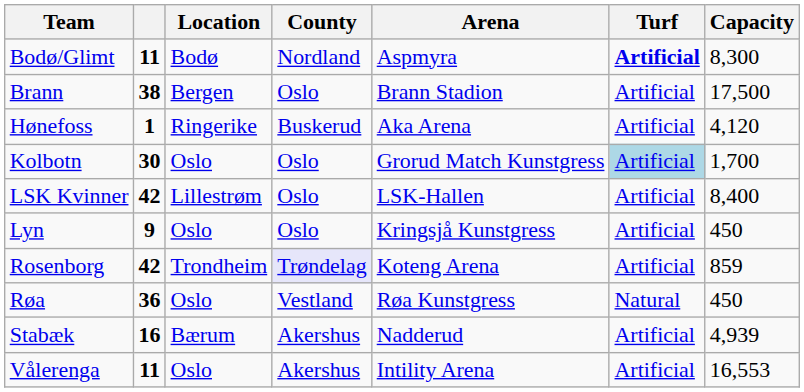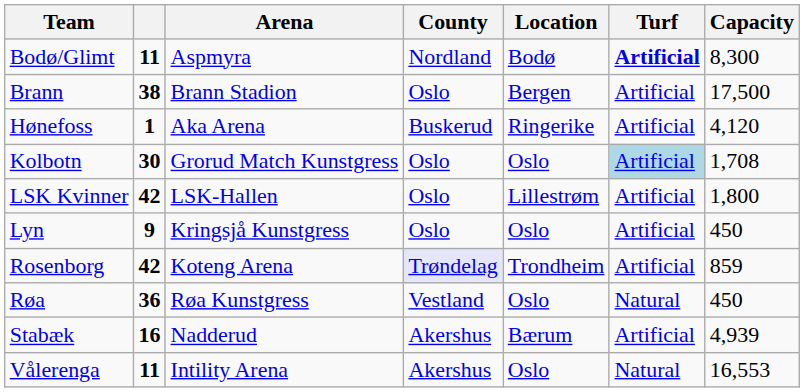 <table class="wikitable sortable" border="1">
 <tr>
 <th>Team</th>
 <th></th>
+<th>Arena</th>
+<th>County</th>
 <th>Location</th>
-<th>County</th>
-<th>Arena</th>
 <th>Turf</th>
 <th>Capacity</th>
 </tr>
 <tr>
 <td><a href='#'>Bodø/Glimt</a></td>
 <td align="center"><strong>11</strong></td>
+<td><a href='#'>Aspmyra</a></td>
+<td><a href='#'>Nordland</a></td>
 <td><a href='#'>Bodø</a></td>
-<td><a href='#'>Nordland</a></td>
-<td><a href='#'>Aspmyra</a></td>
 <td><strong><a href='#'>Artificial</a></strong></td>
 <td>8,300</td>
 </tr>
 <tr>
 <td><a href='#'>Brann</a></td>
 <td align="center"><strong>38</strong></td>
+<td><a href='#'>Brann Stadion</a></td>
+<td><a href='#'>Oslo</a></td>
 <td><a href='#'>Bergen</a></td>
-<td><a href='#'>Oslo</a></td>
-<td><a href='#'>Brann Stadion</a></td>
 <td><a href='#'>Artificial</a></td>
 <td>17,500</td>
 </tr>
 <tr>
 <td><a href='#'>Hønefoss</a></td>
 <td align="center"><strong>1</strong></td>
+<td><a href='#'>Aka Arena</a></td>
+<td><a href='#'>Buskerud</a></td>
 <td><a href='#'>Ringerike</a></td>
-<td><a href='#'>Buskerud</a></td>
-<td><a href='#'>Aka Arena</a></td>
 <td><a href='#'>Artificial</a></td>
 <td>4,120</td>
 </tr>
 <tr>
 <td><a href='#'>Kolbotn</a></td>
 <td align="center"><strong>30</strong></td>
+<td><a href='#'>Grorud Match Kunstgress</a></td>
 <td><a href='#'>Oslo</a></td>
 <td><a href='#'>Oslo</a></td>
-<td><a href='#'>Grorud Match Kunstgress</a></td>
 <td style="background: lightblue;"><a href='#'>Artificial</a></td>
-<td>1,700</td>
+<td>1,708</td>
 </tr>
 <tr>
 <td><a href='#'>LSK Kvinner</a></td>
 <td align="center"><strong>42</strong></td>
+<td><a href='#'>LSK-Hallen</a></td>
+<td><a href='#'>Oslo</a></td>
 <td><a href='#'>Lillestrøm</a></td>
-<td><a href='#'>Oslo</a></td>
-<td><a href='#'>LSK-Hallen</a></td>
 <td><a href='#'>Artificial</a></td>
-<td>8,400</td>
+<td>1,800</td>
 </tr>
 <tr>
 <td><a href='#'>Lyn</a></td>
 <td align="center"><strong>9</strong></td>
+<td><a href='#'>Kringsjå Kunstgress</a></td>
 <td><a href='#'>Oslo</a></td>
 <td><a href='#'>Oslo</a></td>
-<td><a href='#'>Kringsjå Kunstgress</a></td>
 <td><a href='#'>Artificial</a></td>
 <td>450</td>
 </tr>
 <tr>
 <td><a href='#'>Rosenborg</a></td>
 <td align="center"><strong>42</strong></td>
+<td><a href='#'>Koteng Arena</a></td>
+<td style="background: lavender;"><a href='#'>Trøndelag</a></td>
 <td><a href='#'>Trondheim</a></td>
-<td style="background: lavender;"><a href='#'>Trøndelag</a></td>
-<td><a href='#'>Koteng Arena</a></td>
 <td><a href='#'>Artificial</a></td>
 <td>859</td>
 </tr>
 <tr>
 <td><a href='#'>Røa</a></td>
 <td align="center"><strong>36</strong></td>
+<td><a href='#'>Røa Kunstgress</a></td>
+<td><a href='#'>Vestland</a></td>
 <td><a href='#'>Oslo</a></td>
-<td><a href='#'>Vestland</a></td>
-<td><a href='#'>Røa Kunstgress</a></td>
 <td><a href='#'>Natural</a></td>
 <td>450</td>
 </tr>
 <tr>
 <td><a href='#'>Stabæk</a></td>
 <td align="center"><strong>16</strong></td>
+<td><a href='#'>Nadderud</a></td>
+<td><a href='#'>Akershus</a></td>
 <td><a href='#'>Bærum</a></td>
-<td><a href='#'>Akershus</a></td>
-<td><a href='#'>Nadderud</a></td>
 <td><a href='#'>Artificial</a></td>
 <td>4,939</td>
 </tr>
 <tr>
 <td><a href='#'>Vålerenga</a></td>
 <td align="center"><strong>11</strong></td>
+<td><a href='#'>Intility Arena</a></td>
+<td><a href='#'>Akershus</a></td>
 <td><a href='#'>Oslo</a></td>
-<td><a href='#'>Akershus</a></td>
-<td><a href='#'>Intility Arena</a></td>
-<td><a href='#'>Artificial</a></td>
+<td><a href='#'>Natural</a></td>
 <td>16,553</td>
 </tr>
 </table>
